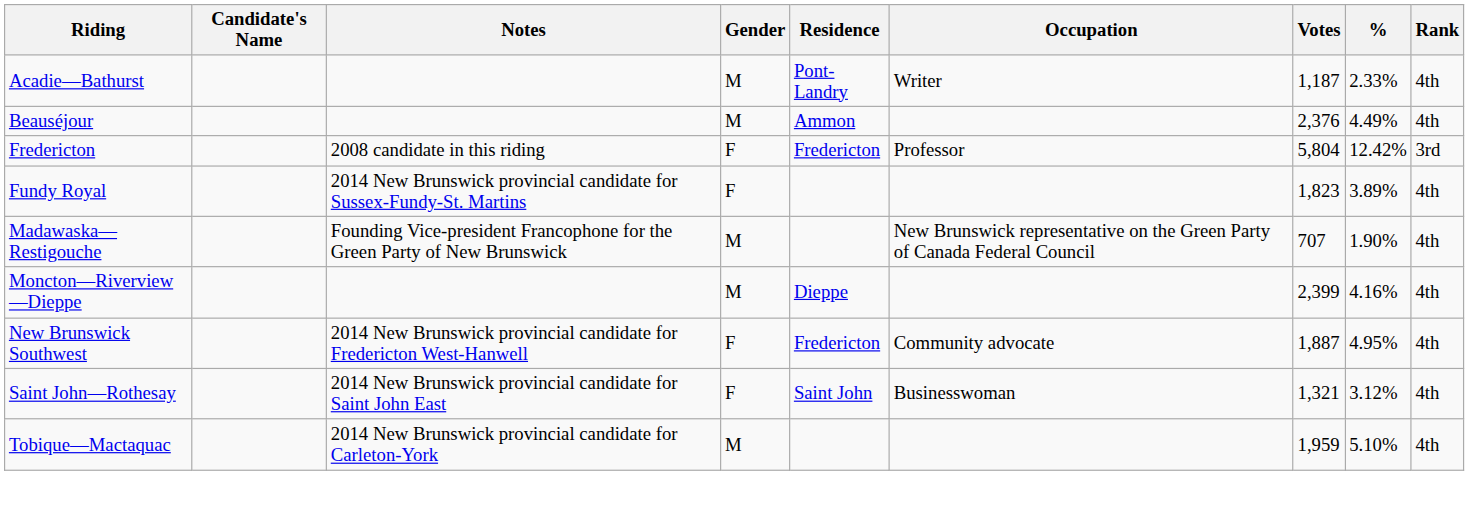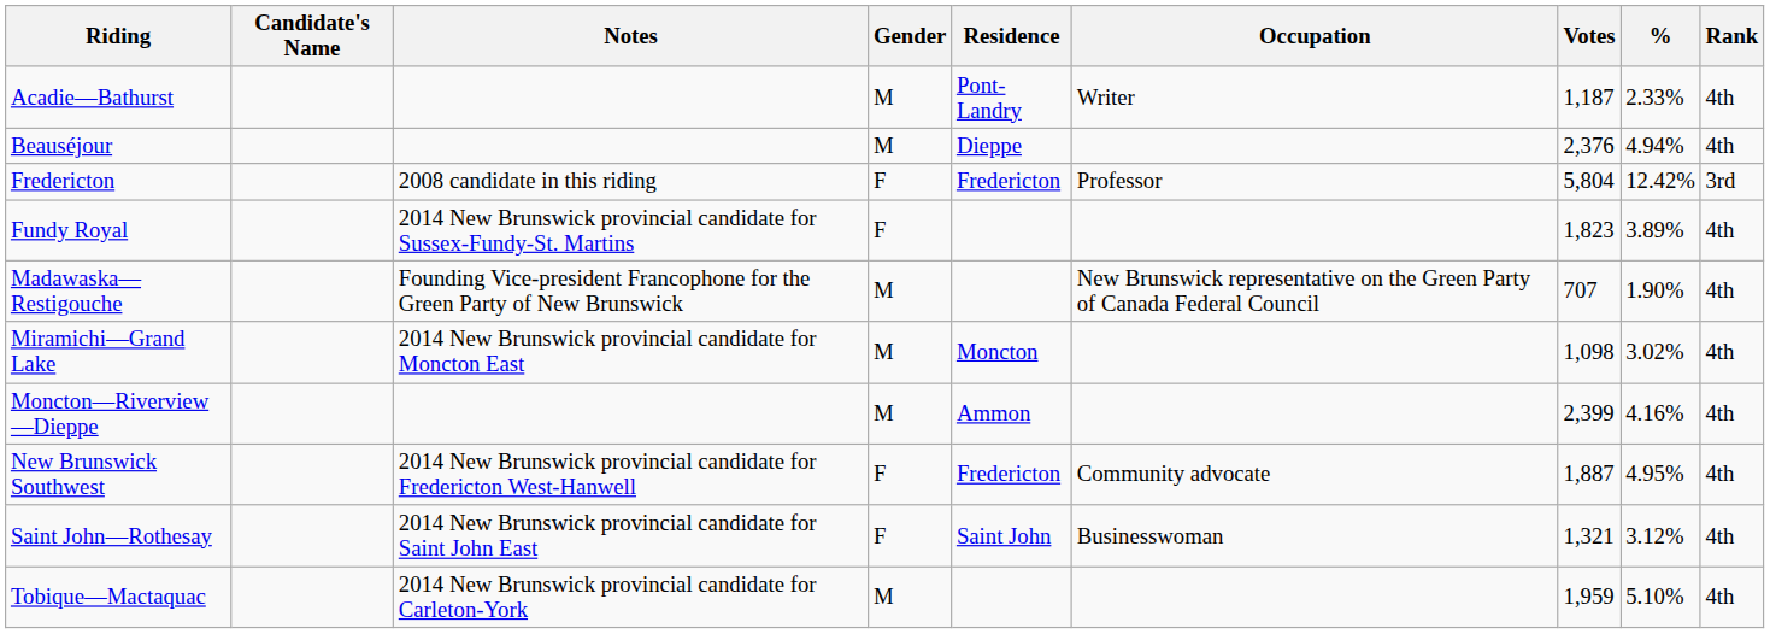 <table class="wikitable sortable">
 <tr>
 <th>Riding<br></th>
 <th>Candidate's Name</th>
 <th>Notes</th>
 <th>Gender</th>
 <th>Residence</th>
 <th>Occupation</th>
 <th>Votes</th>
 <th>%</th>
 <th>Rank</th>
 </tr>
 <tr>
 <td><a href='#'>Acadie—Bathurst</a></td>
 <td></td>
 <td></td>
 <td>M</td>
 <td><a href='#'>Pont-Landry</a></td>
 <td>Writer</td>
 <td>1,187</td>
 <td>2.33%</td>
 <td>4th</td>
 </tr>
 <tr>
 <td><a href='#'>Beauséjour</a></td>
 <td></td>
 <td></td>
 <td>M</td>
-<td><a href='#'>Ammon</a></td>
+<td><a href='#'>Dieppe</a></td>
 <td></td>
 <td>2,376</td>
-<td>4.49%</td>
+<td>4.94%</td>
 <td>4th</td>
 </tr>
 <tr>
 <td><a href='#'>Fredericton</a></td>
 <td></td>
 <td>2008 candidate in this riding</td>
 <td>F</td>
 <td><a href='#'>Fredericton</a></td>
 <td>Professor</td>
 <td>5,804</td>
 <td>12.42%</td>
 <td>3rd</td>
 </tr>
 <tr>
 <td><a href='#'>Fundy Royal</a></td>
 <td></td>
 <td>2014 New Brunswick provincial candidate for <a href='#'>Sussex-Fundy-St. Martins</a></td>
 <td>F</td>
 <td></td>
 <td></td>
 <td>1,823</td>
 <td>3.89%</td>
 <td>4th</td>
 </tr>
 <tr>
 <td><a href='#'>Madawaska—Restigouche</a></td>
 <td></td>
 <td>Founding Vice-president Francophone for the Green Party of New Brunswick</td>
 <td>M</td>
 <td></td>
 <td>New Brunswick representative on the Green Party of Canada Federal Council</td>
 <td>707</td>
 <td>1.90%</td>
 <td>4th</td>
 </tr>
 <tr>
+<td><a href='#'>Miramichi—Grand Lake</a></td>
+<td></td>
+<td>2014 New Brunswick provincial candidate for <a href='#'>Moncton East</a></td>
+<td>M</td>
+<td><a href='#'>Moncton</a></td>
+<td></td>
+<td>1,098</td>
+<td>3.02%</td>
+<td>4th</td>
+</tr>
+<tr>
 <td><a href='#'>Moncton—Riverview—Dieppe</a></td>
 <td></td>
 <td></td>
 <td>M</td>
-<td><a href='#'>Dieppe</a></td>
+<td><a href='#'>Ammon</a></td>
 <td></td>
 <td>2,399</td>
 <td>4.16%</td>
 <td>4th</td>
 </tr>
 <tr>
 <td><a href='#'>New Brunswick Southwest</a></td>
 <td></td>
 <td>2014 New Brunswick provincial candidate for <a href='#'>Fredericton West-Hanwell</a></td>
 <td>F</td>
 <td><a href='#'>Fredericton</a></td>
 <td>Community advocate</td>
 <td>1,887</td>
 <td>4.95%</td>
 <td>4th</td>
 </tr>
 <tr>
 <td><a href='#'>Saint John—Rothesay</a></td>
 <td></td>
 <td>2014 New Brunswick provincial candidate for <a href='#'>Saint John East</a></td>
 <td>F</td>
 <td><a href='#'>Saint John</a></td>
 <td>Businesswoman</td>
 <td>1,321</td>
 <td>3.12%</td>
 <td>4th</td>
 </tr>
 <tr>
 <td><a href='#'>Tobique—Mactaquac</a></td>
 <td></td>
 <td>2014 New Brunswick provincial candidate for <a href='#'>Carleton-York</a></td>
 <td>M</td>
 <td></td>
 <td></td>
 <td>1,959</td>
 <td>5.10%</td>
 <td>4th</td>
 </tr>
 </table>
